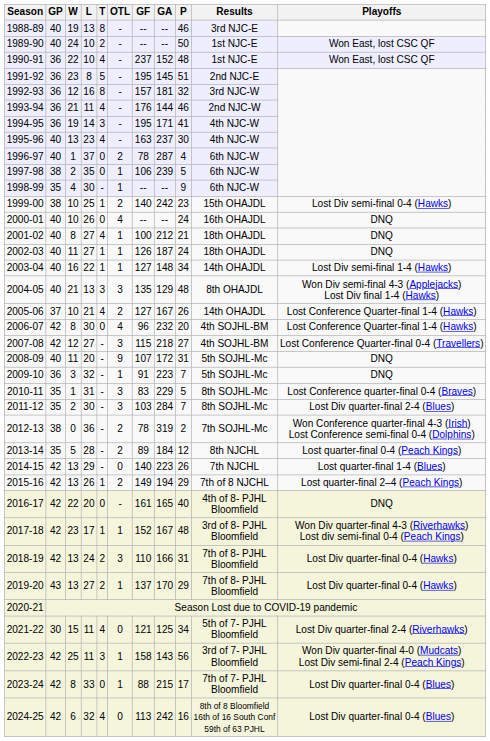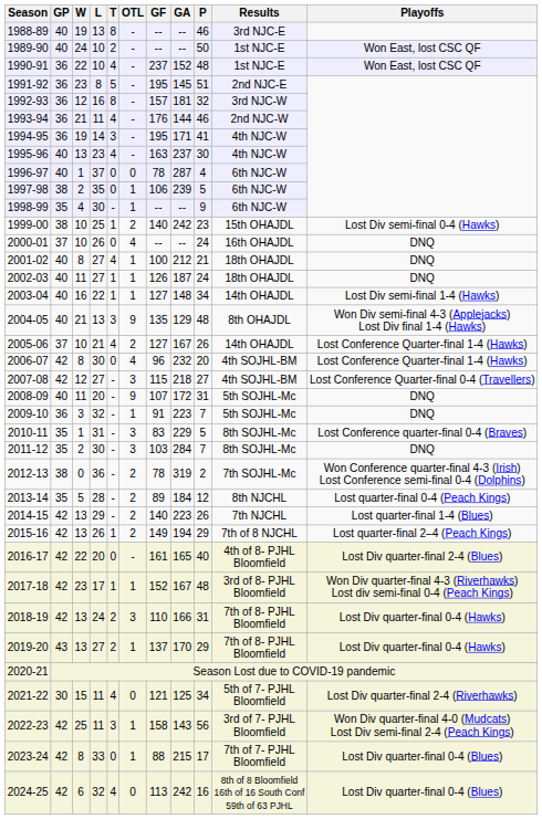 <table class="wikitable">
 <tr>
 <th>Season</th>
 <th>GP</th>
 <th>W</th>
 <th>L</th>
 <th>T</th>
 <th>OTL</th>
 <th>GF</th>
 <th>GA</th>
 <th>P</th>
 <th>Results</th>
 <th>Playoffs</th>
 </tr>
 <tr align="center" bgcolor="#eeeeff">
 <td>1988-89</td>
 <td>40</td>
 <td>19</td>
 <td>13</td>
 <td>8</td>
 <td>-</td>
 <td>--</td>
 <td>--</td>
 <td>46</td>
 <td>3rd NJC-E</td>
 </tr>
 <tr align="center" bgcolor="#eeeeff">
 <td>1989-90</td>
 <td>40</td>
 <td>24</td>
 <td>10</td>
 <td>2</td>
 <td>-</td>
 <td>--</td>
 <td>--</td>
 <td>50</td>
 <td>1st NJC-E</td>
 <td>Won East, lost CSC QF</td>
 </tr>
 <tr align="center" bgcolor="#eeeeff">
 <td>1990-91</td>
 <td>36</td>
 <td>22</td>
 <td>10</td>
 <td>4</td>
 <td>-</td>
 <td>237</td>
 <td>152</td>
 <td>48</td>
 <td>1st NJC-E</td>
 <td>Won East, lost CSC QF</td>
 </tr>
 <tr align="center" bgcolor="#eeeeff">
 <td>1991-92</td>
 <td>36</td>
 <td>23</td>
 <td>8</td>
 <td>5</td>
 <td>-</td>
 <td>195</td>
 <td>145</td>
 <td>51</td>
 <td>2nd NJC-E</td>
 </tr>
 <tr align="center" bgcolor="#eeeeff">
 <td>1992-93</td>
 <td>36</td>
 <td>12</td>
 <td>16</td>
 <td>8</td>
 <td>-</td>
 <td>157</td>
 <td>181</td>
 <td>32</td>
 <td>3rd NJC-W</td>
 </tr>
 <tr align="center" bgcolor="#eeeeff">
 <td>1993-94</td>
 <td>36</td>
 <td>21</td>
 <td>11</td>
 <td>4</td>
 <td>-</td>
 <td>176</td>
 <td>144</td>
 <td>46</td>
 <td>2nd NJC-W</td>
 </tr>
 <tr align="center" bgcolor="#eeeeff">
 <td>1994-95</td>
 <td>36</td>
 <td>19</td>
 <td>14</td>
 <td>3</td>
 <td>-</td>
 <td>195</td>
 <td>171</td>
 <td>41</td>
 <td>4th NJC-W</td>
 </tr>
 <tr align="center" bgcolor="#eeeeff">
 <td>1995-96</td>
 <td>40</td>
 <td>13</td>
 <td>23</td>
 <td>4</td>
 <td>-</td>
 <td>163</td>
 <td>237</td>
 <td>30</td>
 <td>4th NJC-W</td>
 </tr>
 <tr align="center" bgcolor="#eeeeff">
 <td>1996-97</td>
 <td>40</td>
 <td>1</td>
 <td>37</td>
 <td>0</td>
-<td>2</td>
+<td>0</td>
 <td>78</td>
 <td>287</td>
 <td>4</td>
 <td>6th NJC-W</td>
 </tr>
 <tr align="center" bgcolor="#eeeeff">
 <td>1997-98</td>
 <td>38</td>
 <td>2</td>
 <td>35</td>
 <td>0</td>
 <td>1</td>
 <td>106</td>
 <td>239</td>
 <td>5</td>
 <td>6th NJC-W</td>
 </tr>
 <tr align="center" bgcolor="#eeeeff">
 <td>1998-99</td>
 <td>35</td>
 <td>4</td>
 <td>30</td>
 <td>-</td>
 <td>1</td>
 <td>--</td>
 <td>--</td>
 <td>9</td>
 <td>6th NJC-W</td>
 </tr>
 <tr align="center">
 <td>1999-00</td>
 <td>38</td>
 <td>10</td>
 <td>25</td>
 <td>1</td>
 <td>2</td>
 <td>140</td>
 <td>242</td>
 <td>23</td>
 <td>15th OHAJDL</td>
 <td>Lost Div semi-final 0-4 (<a href='#'>Hawks</a>)</td>
 </tr>
 <tr align="center">
 <td>2000-01</td>
-<td>40</td>
+<td>37</td>
 <td>10</td>
 <td>26</td>
 <td>0</td>
 <td>4</td>
 <td>--</td>
 <td>--</td>
 <td>24</td>
 <td>16th OHAJDL</td>
 <td>DNQ</td>
 </tr>
 <tr align="center">
 <td>2001-02</td>
 <td>40</td>
 <td>8</td>
 <td>27</td>
 <td>4</td>
 <td>1</td>
 <td>100</td>
 <td>212</td>
 <td>21</td>
 <td>18th OHAJDL</td>
 <td>DNQ</td>
 </tr>
 <tr align="center">
 <td>2002-03</td>
 <td>40</td>
 <td>11</td>
 <td>27</td>
 <td>1</td>
 <td>1</td>
 <td>126</td>
 <td>187</td>
 <td>24</td>
 <td>18th OHAJDL</td>
 <td>DNQ</td>
 </tr>
 <tr align="center">
 <td>2003-04</td>
 <td>40</td>
 <td>16</td>
 <td>22</td>
 <td>1</td>
 <td>1</td>
 <td>127</td>
 <td>148</td>
 <td>34</td>
 <td>14th OHAJDL</td>
 <td>Lost Div semi-final 1-4 (<a href='#'>Hawks</a>)</td>
 </tr>
 <tr align="center">
 <td>2004-05</td>
 <td>40</td>
 <td>21</td>
 <td>13</td>
 <td>3</td>
-<td>3</td>
+<td>9</td>
 <td>135</td>
 <td>129</td>
 <td>48</td>
 <td>8th OHAJDL</td>
 <td>Won Div semi-final 4-3 (<a href='#'>Applejacks</a>)<br>Lost Div final 1-4 (<a href='#'>Hawks</a>)</td>
 </tr>
 <tr align="center">
 <td>2005-06</td>
 <td>37</td>
 <td>10</td>
 <td>21</td>
 <td>4</td>
 <td>2</td>
 <td>127</td>
 <td>167</td>
 <td>26</td>
 <td>14th OHAJDL</td>
 <td>Lost Conference Quarter-final 1-4 (<a href='#'>Hawks</a>)</td>
 </tr>
 <tr align="center">
 <td>2006-07</td>
 <td>42</td>
 <td>8</td>
 <td>30</td>
 <td>0</td>
 <td>4</td>
 <td>96</td>
 <td>232</td>
 <td>20</td>
 <td>4th SOJHL-BM</td>
 <td>Lost Conference Quarter-final 1-4 (<a href='#'>Hawks</a>)</td>
 </tr>
 <tr align="center">
 <td>2007-08</td>
 <td>42</td>
 <td>12</td>
 <td>27</td>
 <td>-</td>
 <td>3</td>
 <td>115</td>
 <td>218</td>
 <td>27</td>
 <td>4th SOJHL-BM</td>
 <td>Lost Conference Quarter-final 0-4 (<a href='#'>Travellers</a>)</td>
 </tr>
 <tr align="center">
 <td>2008-09</td>
 <td>40</td>
 <td>11</td>
 <td>20</td>
 <td>-</td>
 <td>9</td>
 <td>107</td>
 <td>172</td>
 <td>31</td>
 <td>5th SOJHL-Mc</td>
 <td>DNQ</td>
 </tr>
 <tr align="center">
 <td>2009-10</td>
 <td>36</td>
 <td>3</td>
 <td>32</td>
 <td>-</td>
 <td>1</td>
 <td>91</td>
 <td>223</td>
 <td>7</td>
 <td>5th SOJHL-Mc</td>
 <td>DNQ</td>
 </tr>
 <tr align="center">
 <td>2010-11</td>
 <td>35</td>
 <td>1</td>
 <td>31</td>
 <td>-</td>
 <td>3</td>
 <td>83</td>
 <td>229</td>
 <td>5</td>
 <td>8th SOJHL-Mc</td>
 <td>Lost Conference quarter-final 0-4 (<a href='#'>Braves</a>)</td>
 </tr>
 <tr align="center">
 <td>2011-12</td>
 <td>35</td>
 <td>2</td>
 <td>30</td>
 <td>-</td>
 <td>3</td>
 <td>103</td>
 <td>284</td>
 <td>7</td>
 <td>8th SOJHL-Mc</td>
-<td>Lost Div quarter-final 2-4 (<a href='#'>Blues</a>)</td>
+<td>DNQ</td>
 </tr>
 <tr align="center">
 <td>2012-13</td>
 <td>38</td>
 <td>0</td>
 <td>36</td>
 <td>-</td>
 <td>2</td>
 <td>78</td>
 <td>319</td>
 <td>2</td>
 <td>7th SOJHL-Mc</td>
 <td>Won Conference quarter-final 4-3 (<a href='#'>Irish</a>)<br>Lost Conference semi-final 0-4 (<a href='#'>Dolphins</a>)</td>
 </tr>
 <tr align="center">
 <td>2013-14</td>
 <td>35</td>
 <td>5</td>
 <td>28</td>
 <td>-</td>
 <td>2</td>
 <td>89</td>
 <td>184</td>
 <td>12</td>
 <td>8th NJCHL</td>
 <td>Lost quarter-final 0-4 (<a href='#'>Peach Kings</a>)</td>
 </tr>
 <tr align="center">
 <td>2014-15</td>
 <td>42</td>
 <td>13</td>
 <td>29</td>
 <td>-</td>
-<td>0</td>
+<td>2</td>
 <td>140</td>
 <td>223</td>
 <td>26</td>
 <td>7th NJCHL</td>
 <td>Lost quarter-final 1-4 (<a href='#'>Blues</a>)</td>
 </tr>
 <tr align="center">
 <td>2015-16</td>
 <td>42</td>
 <td>13</td>
 <td>26</td>
 <td>1</td>
 <td>2</td>
 <td>149</td>
 <td>194</td>
 <td>29</td>
 <td>7th of 8 NJCHL</td>
 <td>Lost quarter-final 2–4 (<a href='#'>Peach Kings</a>)</td>
 </tr>
 <tr align="center" bgcolor=beige>
 <td>2016-17</td>
 <td>42</td>
 <td>22</td>
 <td>20</td>
 <td>0</td>
 <td>-</td>
 <td>161</td>
 <td>165</td>
 <td>40</td>
 <td>4th of 8- PJHL <br>Bloomfield</td>
-<td>DNQ</td>
+<td>Lost Div quarter-final 2-4 (<a href='#'>Blues</a>)</td>
 </tr>
 <tr align="center" bgcolor=beige>
 <td>2017-18</td>
 <td>42</td>
 <td>23</td>
 <td>17</td>
 <td>1</td>
 <td>1</td>
 <td>152</td>
 <td>167</td>
 <td>48</td>
 <td>3rd of 8- PJHL <br>Bloomfield</td>
 <td>Won Div quarter-final 4-3 (<a href='#'>Riverhawks</a>)<br>Lost div semi-final 0-4 (<a href='#'>Peach Kings</a>)</td>
 </tr>
 <tr align="center" bgcolor=beige>
 <td>2018-19</td>
 <td>42</td>
 <td>13</td>
 <td>24</td>
 <td>2</td>
 <td>3</td>
 <td>110</td>
 <td>166</td>
 <td>31</td>
 <td>7th of 8- PJHL <br>Bloomfield</td>
 <td>Lost Div quarter-final 0-4 (<a href='#'>Hawks</a>)</td>
 </tr>
 <tr align="center" bgcolor=beige>
 <td>2019-20</td>
 <td>43</td>
 <td>13</td>
 <td>27</td>
 <td>2</td>
 <td>1</td>
 <td>137</td>
 <td>170</td>
 <td>29</td>
 <td>7th of 8- PJHL <br>Bloomfield</td>
 <td>Lost Div quarter-final 0-4 (<a href='#'>Hawks</a>)</td>
 </tr>
 <tr align="center" bgcolor="beige">
 <td>2020-21</td>
 <td colspan="10">Season Lost due to COVID-19 pandemic</td>
 </tr>
 <tr align="center" bgcolor=beige>
 <td>2021-22</td>
 <td>30</td>
 <td>15</td>
 <td>11</td>
 <td>4</td>
 <td>0</td>
 <td>121</td>
 <td>125</td>
 <td>34</td>
 <td>5th of 7- PJHL <br>Bloomfield</td>
 <td>Lost Div quarter-final 2-4 (<a href='#'>Riverhawks</a>)</td>
 </tr>
 <tr align="center" bgcolor=beige>
 <td>2022-23</td>
 <td>42</td>
 <td>25</td>
 <td>11</td>
 <td>3</td>
 <td>1</td>
 <td>158</td>
 <td>143</td>
 <td>56</td>
 <td>3rd of 7- PJHL <br>Bloomfield</td>
 <td>Won Div quarter-final 4-0 (<a href='#'>Mudcats</a>)<br>Lost Div semi-final 2-4 (<a href='#'>Peach Kings</a>)</td>
 </tr>
 <tr align="center" bgcolor=beige>
 <td>2023-24</td>
 <td>42</td>
 <td>8</td>
 <td>33</td>
 <td>0</td>
 <td>1</td>
 <td>88</td>
 <td>215</td>
 <td>17</td>
 <td>7th of 7- PJHL <br>Bloomfield</td>
 <td>Lost Div quarter-final 0-4 (<a href='#'>Blues</a>)</td>
 </tr>
 <tr align="center" bgcolor=beige>
 <td>2024-25</td>
 <td>42</td>
 <td>6</td>
 <td>32</td>
 <td>4</td>
 <td>0</td>
 <td>113</td>
 <td>242</td>
 <td>16</td>
 <td><small>8th of 8 Bloomfield <br>16th of 16 South Conf<br>59th of 63 PJHL</small></td>
 <td>Lost Div quarter-final 0-4 (<a href='#'>Blues</a>)</td>
 </tr>
 </table>
